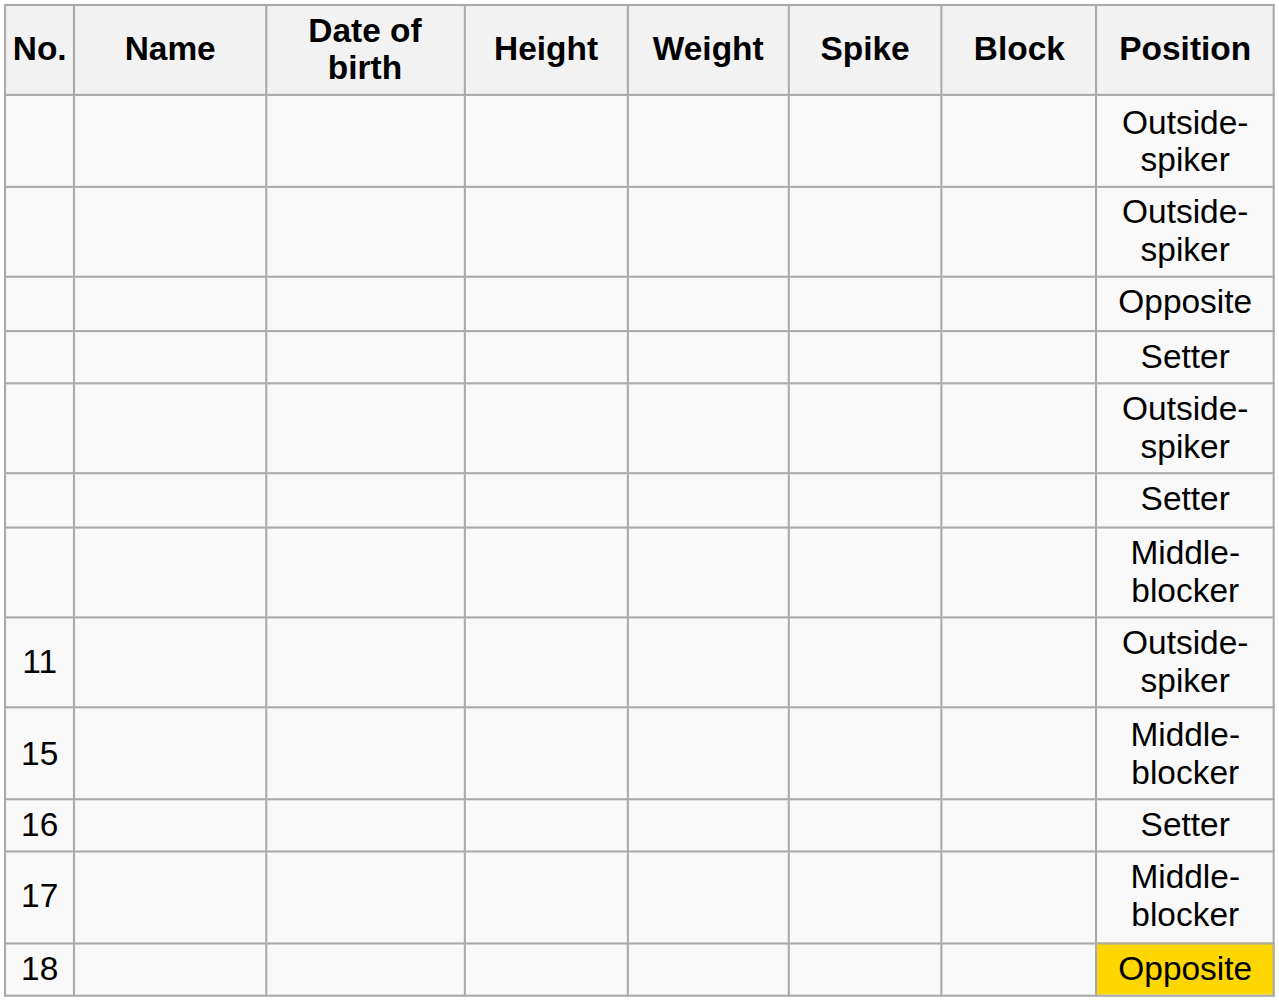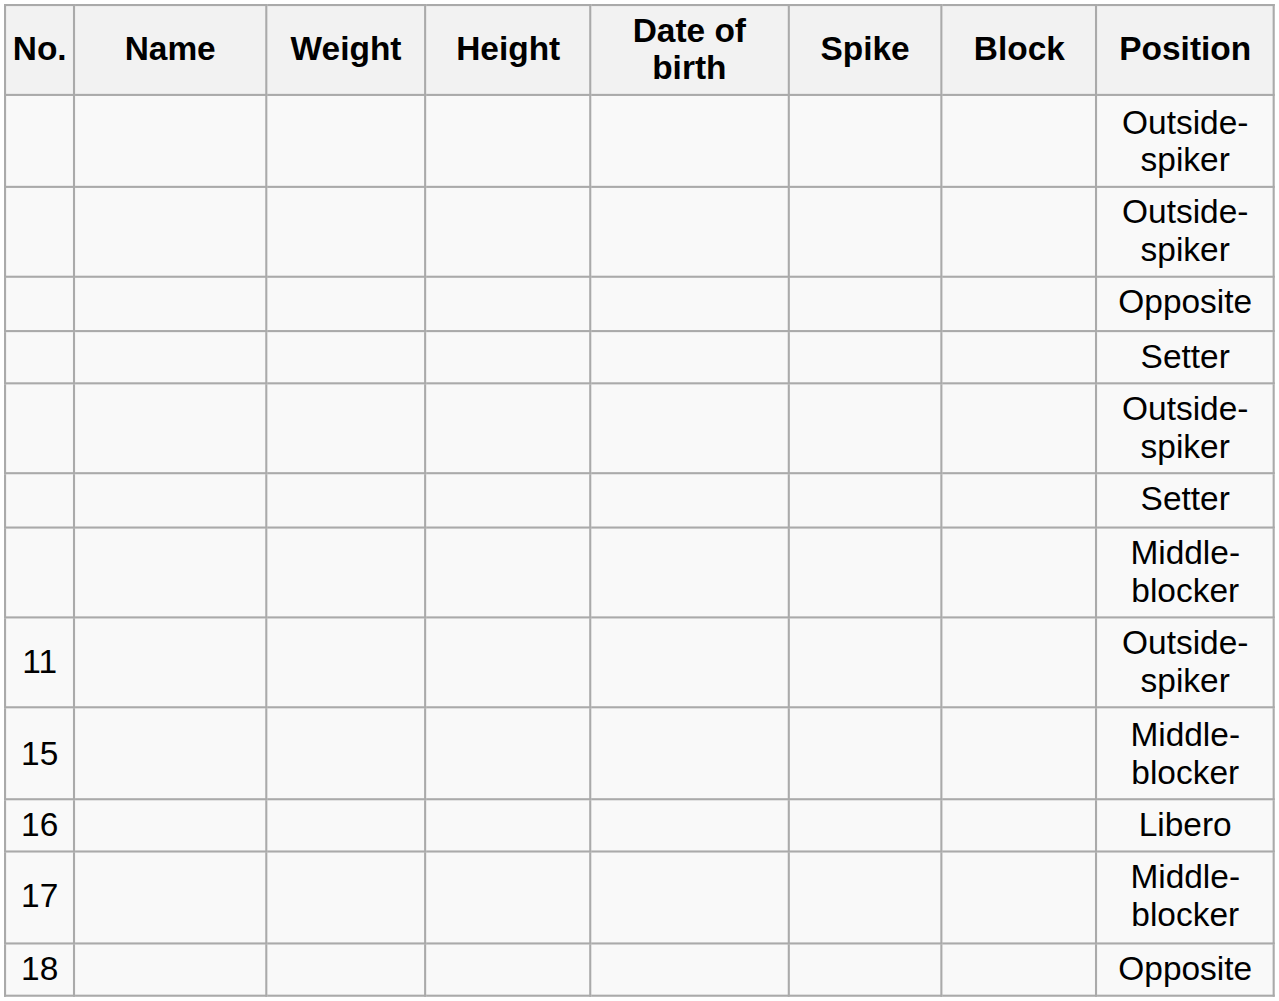 <table class="wikitable sortable" style="font-size:100%; text-align:center;">
 <tr>
 <th>No.</th>
 <th style="width:12em">Name</th>
+<th style="width:7em">Weight</th>
+<th style="width:8em">Height</th>
 <th style="width:14em">Date of birth</th>
-<th style="width:8em">Height</th>
-<th style="width:7em">Weight</th>
 <th style="width:8em">Spike</th>
 <th style="width:8em">Block</th>
 <th style="width:7em">Position</th>
 </tr>
 <tr>
 <td></td>
 <td align=left> </td>
-<td align=right></td>
 <td></td>
 <td></td>
+<td align=right></td>
 <td></td>
 <td></td>
 <td>Outside-spiker</td>
 </tr>
 <tr>
 <td></td>
 <td align=left> </td>
-<td align=right></td>
 <td></td>
 <td></td>
+<td align=right></td>
 <td></td>
 <td></td>
 <td>Outside-spiker</td>
 </tr>
 <tr>
 <td></td>
 <td align=left> </td>
-<td align=right></td>
 <td></td>
 <td></td>
+<td align=right></td>
 <td></td>
 <td></td>
 <td>Opposite</td>
 </tr>
 <tr>
 <td></td>
 <td align=left> </td>
-<td align=right></td>
 <td></td>
 <td></td>
+<td align=right></td>
 <td></td>
 <td></td>
 <td>Setter</td>
 </tr>
 <tr>
 <td></td>
 <td align=left> </td>
-<td align=right></td>
 <td></td>
 <td></td>
+<td align=right></td>
 <td></td>
 <td></td>
 <td>Outside-spiker</td>
 </tr>
 <tr>
 <td></td>
 <td align=left> </td>
-<td align=right></td>
 <td></td>
 <td></td>
+<td align=right></td>
 <td></td>
 <td></td>
 <td>Setter</td>
 </tr>
 <tr>
 <td></td>
 <td align=left> </td>
-<td align=right></td>
 <td></td>
 <td></td>
+<td align=right></td>
 <td></td>
 <td></td>
 <td>Middle-blocker</td>
 </tr>
 <tr>
 <td>11</td>
 <td align=left> </td>
-<td align=right></td>
 <td></td>
 <td></td>
+<td align=right></td>
 <td></td>
 <td></td>
 <td>Outside-spiker</td>
 </tr>
 <tr>
 <td>15</td>
 <td align=left> </td>
-<td align=right></td>
 <td></td>
 <td></td>
+<td align=right></td>
 <td></td>
 <td></td>
 <td>Middle-blocker</td>
 </tr>
 <tr>
 <td>16</td>
 <td align=left> </td>
+<td></td>
+<td></td>
 <td align=right></td>
 <td></td>
 <td></td>
-<td></td>
-<td></td>
-<td>Setter</td>
+<td>Libero</td>
 </tr>
 <tr>
 <td>17</td>
 <td align=left> </td>
-<td align=right></td>
 <td></td>
 <td></td>
+<td align=right></td>
 <td></td>
 <td></td>
 <td>Middle-blocker</td>
 </tr>
 <tr>
 <td>18</td>
 <td align=left> </td>
+<td></td>
+<td></td>
 <td align=right></td>
 <td></td>
 <td></td>
-<td></td>
-<td></td>
-<td style="background: gold;">Opposite</td>
+<td>Opposite</td>
 </tr>
 </table>
